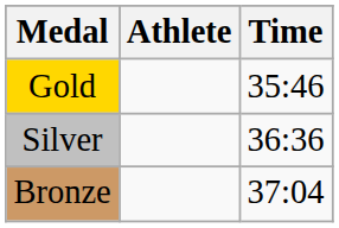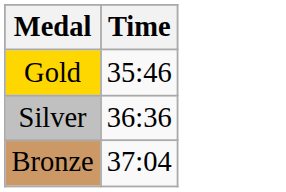 <table class="wikitable">
 <tr>
 <th>Medal</th>
-<th>Athlete</th>
 <th>Time</th>
 </tr>
 <tr>
 <td style="text-align:center;background-color:gold;">Gold</td>
-<td></td>
 <td>35:46</td>
 </tr>
 <tr>
 <td style="text-align:center;background-color:silver;">Silver</td>
-<td></td>
 <td>36:36</td>
 </tr>
 <tr>
 <td style="text-align:center;background-color:#CC9966;">Bronze</td>
-<td></td>
 <td>37:04</td>
 </tr>
 </table>
